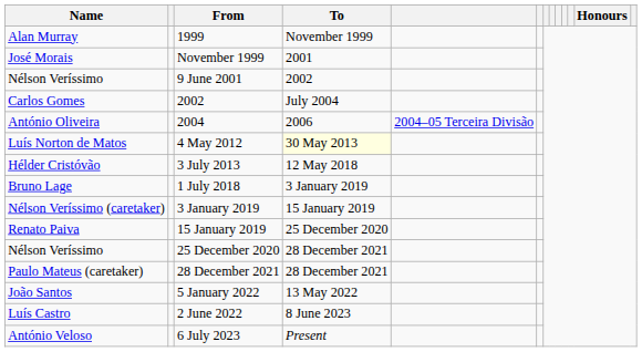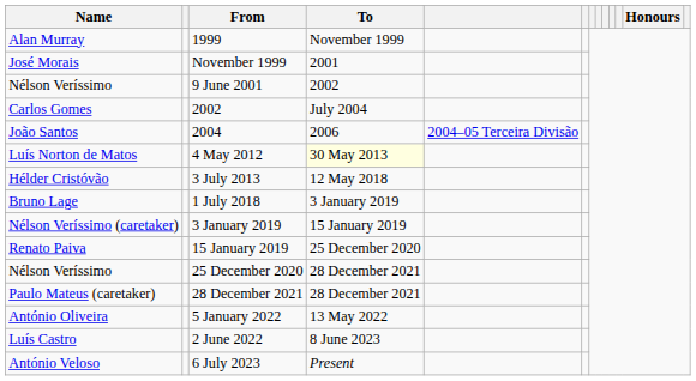 <table class="sortable wikitable" style="text-align: center;">
 <tr>
 <th>Name</th>
 <th></th>
 <th>From</th>
 <th class="unsortable">To</th>
 <th></th>
 <th></th>
 <th></th>
 <th></th>
 <th></th>
 <th></th>
 <th></th>
 <th class="unsortable">Honours</th>
 <th class="unsortable"></th>
 </tr>
 <tr>
 <td align=left><a href='#'>Alan Murray</a></td>
 <td align=center></td>
 <td align=left>1999</td>
 <td align=left>November 1999<br></td>
 <td></td>
 <td></td>
 </tr>
 <tr>
 <td align=left><a href='#'>José Morais</a></td>
 <td align=center></td>
 <td align=left>November 1999</td>
 <td align=left>2001<br></td>
 <td></td>
 <td></td>
 </tr>
 <tr>
 <td align=left>Nélson Veríssimo</td>
 <td align=center></td>
 <td align=left>9 June 2001</td>
 <td align=left>2002<br></td>
 <td></td>
 <td></td>
 </tr>
 <tr>
 <td align=left><a href='#'>Carlos Gomes</a></td>
 <td align=center></td>
 <td align=left>2002</td>
 <td align=left>July 2004<br></td>
 <td></td>
 <td></td>
 </tr>
 <tr>
-<td align=left><a href='#'>António Oliveira</a></td>
+<td align=left><a href='#'>João Santos</a></td>
 <td align=center></td>
 <td align=left>2004</td>
 <td align=left>2006<br></td>
 <td align=left><a href='#'>2004–05 Terceira Divisão</a></td>
 <td></td>
 </tr>
 <tr>
 <td align=left><a href='#'>Luís Norton de Matos</a></td>
 <td align=center></td>
 <td align=left>4 May 2012</td>
 <td align=left style="background: lightyellow;">30 May 2013<br></td>
 <td></td>
 <td></td>
 </tr>
 <tr>
 <td align=left><a href='#'>Hélder Cristóvão</a></td>
 <td align=center></td>
 <td align=left>3 July 2013</td>
 <td align=left>12 May 2018<br></td>
 <td></td>
 <td></td>
 </tr>
 <tr>
 <td align=left><a href='#'>Bruno Lage</a></td>
 <td align=center></td>
 <td align=left>1 July 2018</td>
 <td align=left>3 January 2019<br></td>
 <td></td>
 <td></td>
 </tr>
 <tr>
 <td align=left><a href='#'>Nélson Veríssimo</a> (<a href='#'>caretaker</a>)</td>
 <td align=center></td>
 <td align=left>3 January 2019</td>
 <td align=left>15 January 2019<br></td>
 <td></td>
 <td></td>
 </tr>
 <tr>
 <td align=left><a href='#'>Renato Paiva</a></td>
 <td align=center></td>
 <td align=left>15 January 2019</td>
 <td align=left>25 December 2020<br></td>
 <td></td>
 <td></td>
 </tr>
 <tr>
 <td align=left>Nélson Veríssimo</td>
 <td align=center></td>
 <td align=left>25 December 2020</td>
 <td align=left>28 December 2021<br></td>
 <td></td>
 <td></td>
 </tr>
 <tr>
 <td align=left><a href='#'>Paulo Mateus</a> (caretaker)</td>
 <td align=center></td>
 <td align=left>28 December 2021</td>
 <td align=left>28 December 2021<br></td>
 <td></td>
 <td></td>
 </tr>
 <tr>
-<td align=left><a href='#'>João Santos</a></td>
+<td align=left><a href='#'>António Oliveira</a></td>
 <td align=center></td>
 <td align=left>5 January 2022</td>
 <td align=left>13 May 2022<br></td>
 <td></td>
 <td></td>
 </tr>
 <tr>
 <td align=left><a href='#'>Luís Castro</a></td>
 <td align=center></td>
 <td align=left>2 June 2022</td>
 <td align=left>8 June 2023<br></td>
 <td></td>
 <td></td>
 </tr>
 <tr>
 <td align=left><a href='#'>António Veloso</a></td>
 <td align=center></td>
 <td align=left>6 July 2023</td>
 <td align=left><em>Present</em><br></td>
 <td></td>
 <td></td>
 </tr>
 </table>
